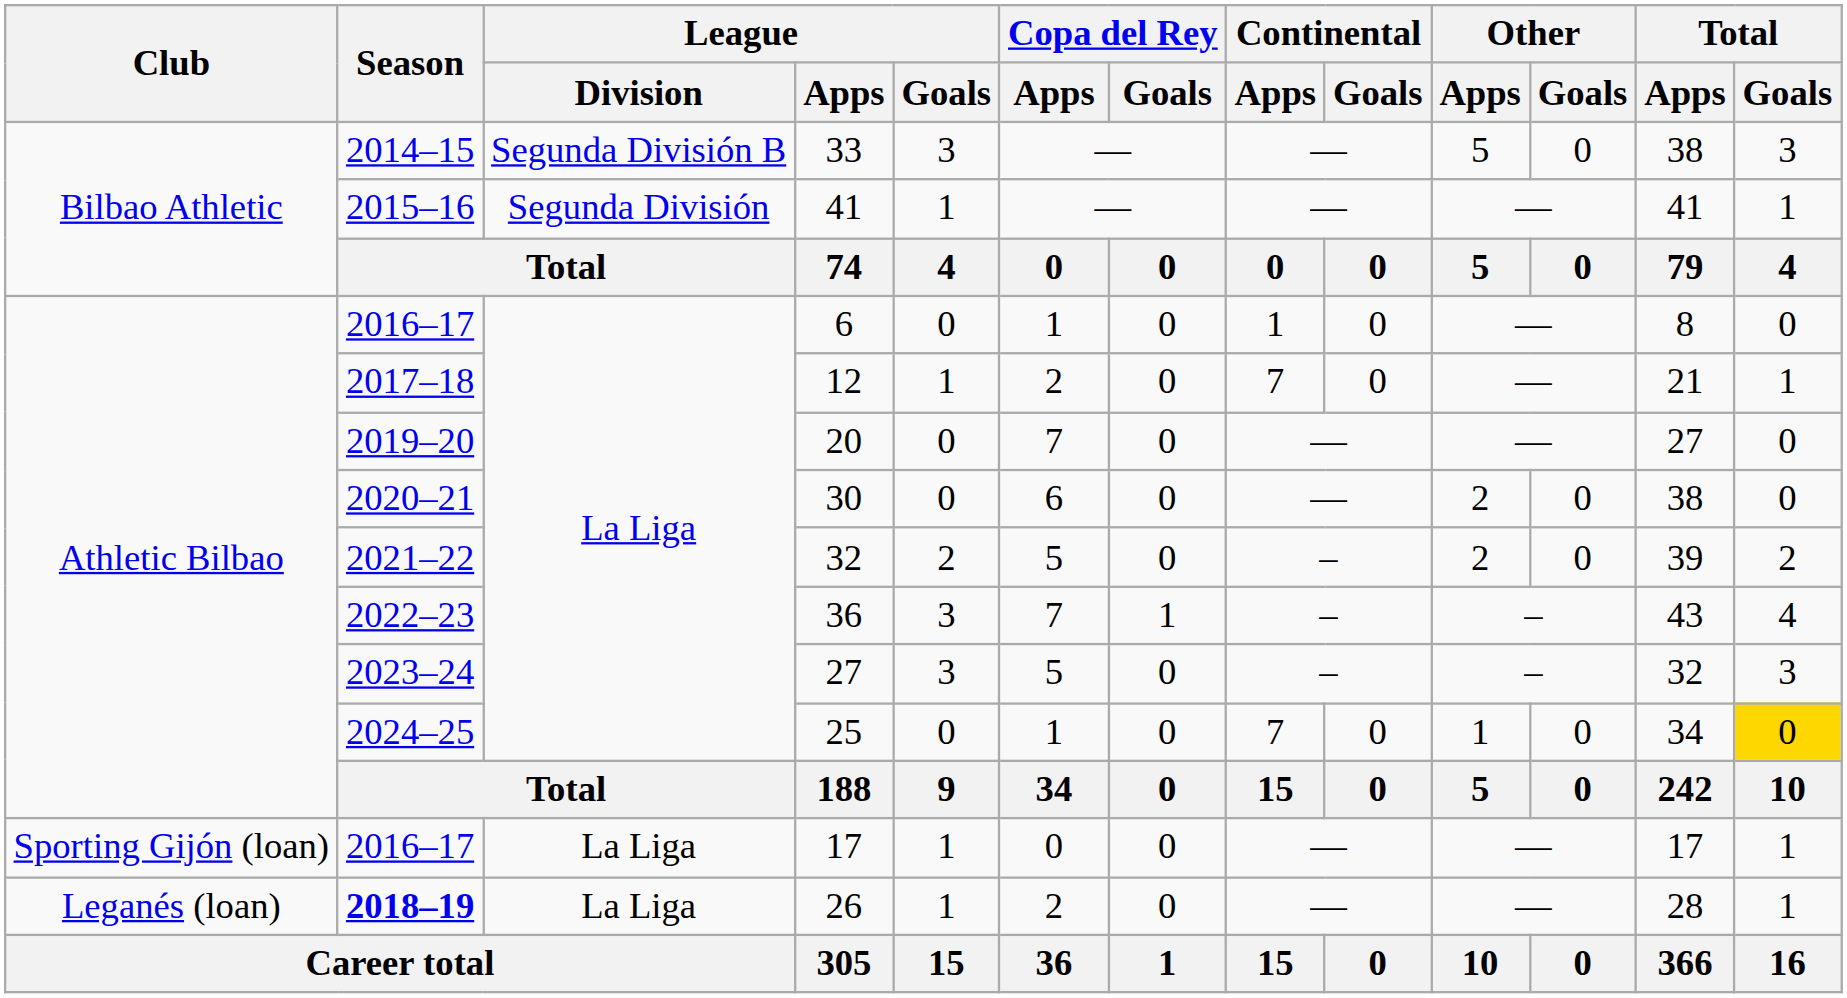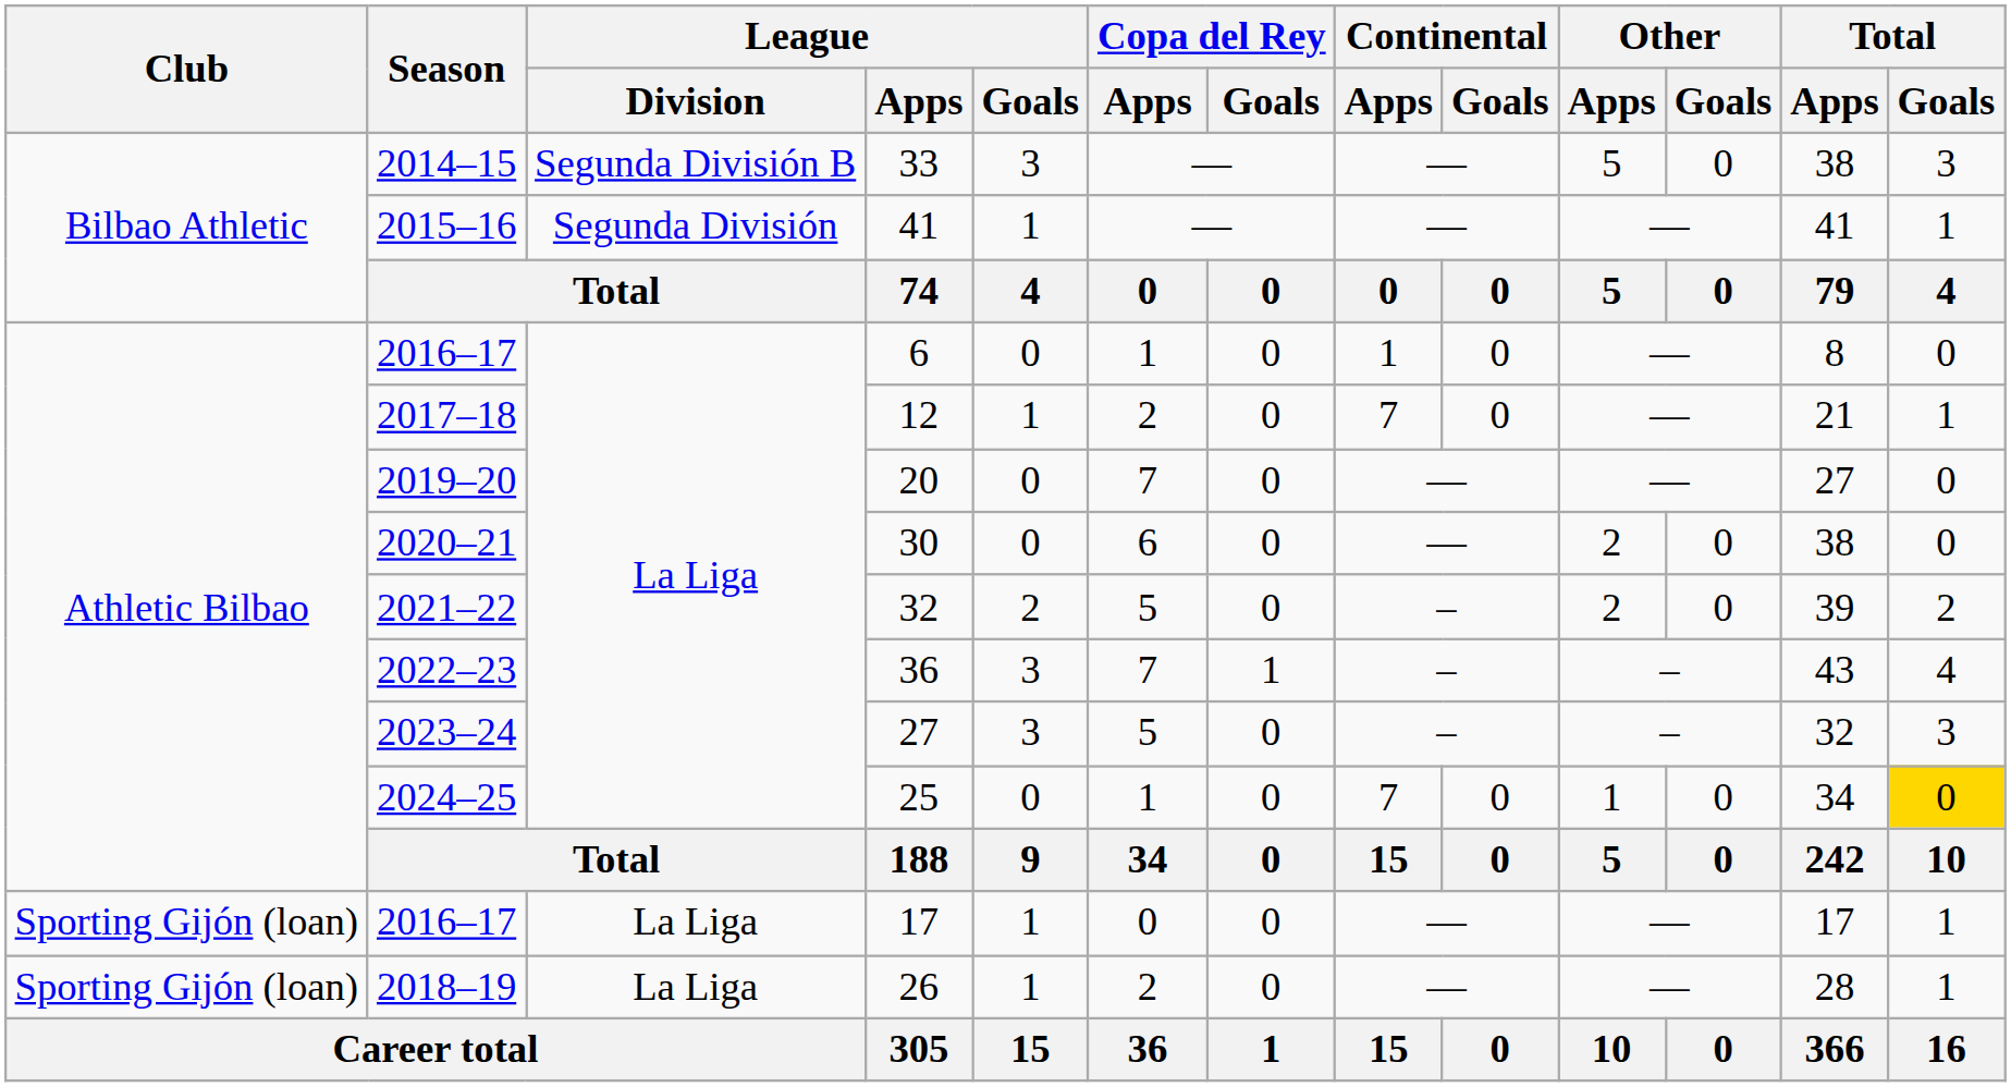 <table class="wikitable" style="text-align:center">
 <tr>
 <th rowspan="2">Club</th>
 <th rowspan="2">Season</th>
 <th colspan="3">League</th>
 <th colspan="2"><a href='#'>Copa del Rey</a></th>
 <th colspan="2">Continental</th>
 <th colspan="2">Other</th>
 <th colspan="2">Total</th>
 </tr>
 <tr>
 <th>Division</th>
 <th>Apps</th>
 <th>Goals</th>
 <th>Apps</th>
 <th>Goals</th>
 <th>Apps</th>
 <th>Goals</th>
 <th>Apps</th>
 <th>Goals</th>
 <th>Apps</th>
 <th>Goals</th>
 </tr>
 <tr>
 <td rowspan="3"><a href='#'>Bilbao Athletic</a></td>
 <td><a href='#'>2014–15</a></td>
 <td><a href='#'>Segunda División B</a></td>
 <td>33</td>
 <td>3</td>
 <td colspan="2">—</td>
 <td colspan="2">—</td>
 <td>5</td>
 <td>0</td>
 <td>38</td>
 <td>3</td>
 </tr>
 <tr>
 <td><a href='#'>2015–16</a></td>
 <td><a href='#'>Segunda División</a></td>
 <td>41</td>
 <td>1</td>
 <td colspan="2">—</td>
 <td colspan="2">—</td>
 <td colspan="2">—</td>
 <td>41</td>
 <td>1</td>
 </tr>
 <tr>
 <th colspan="2">Total</th>
 <th>74</th>
 <th>4</th>
 <th>0</th>
 <th>0</th>
 <th>0</th>
 <th>0</th>
 <th>5</th>
 <th>0</th>
 <th>79</th>
 <th>4</th>
 </tr>
 <tr>
 <td rowspan="9"><a href='#'>Athletic Bilbao</a></td>
 <td><a href='#'>2016–17</a></td>
 <td rowspan="8"><a href='#'>La Liga</a></td>
 <td>6</td>
 <td>0</td>
 <td>1</td>
 <td>0</td>
 <td>1</td>
 <td>0</td>
 <td colspan="2">—</td>
 <td>8</td>
 <td>0</td>
 </tr>
 <tr>
 <td><a href='#'>2017–18</a></td>
 <td>12</td>
 <td>1</td>
 <td>2</td>
 <td>0</td>
 <td>7</td>
 <td>0</td>
 <td colspan="2">—</td>
 <td>21</td>
 <td>1</td>
 </tr>
 <tr>
 <td><a href='#'>2019–20</a></td>
 <td>20</td>
 <td>0</td>
 <td>7</td>
 <td>0</td>
 <td colspan="2">—</td>
 <td colspan="2">—</td>
 <td>27</td>
 <td>0</td>
 </tr>
 <tr>
 <td><a href='#'>2020–21</a></td>
 <td>30</td>
 <td>0</td>
 <td>6</td>
 <td>0</td>
 <td colspan="2">—</td>
 <td>2</td>
 <td>0</td>
 <td>38</td>
 <td>0</td>
 </tr>
 <tr>
 <td><a href='#'>2021–22</a></td>
 <td>32</td>
 <td>2</td>
 <td>5</td>
 <td>0</td>
 <td colspan="2">–</td>
 <td>2</td>
 <td>0</td>
 <td>39</td>
 <td>2</td>
 </tr>
 <tr>
 <td><a href='#'>2022–23</a></td>
 <td>36</td>
 <td>3</td>
 <td>7</td>
 <td>1</td>
 <td colspan="2">–</td>
 <td colspan="2">–</td>
 <td>43</td>
 <td>4</td>
 </tr>
 <tr>
 <td><a href='#'>2023–24</a></td>
 <td>27</td>
 <td>3</td>
 <td>5</td>
 <td>0</td>
 <td colspan="2">–</td>
 <td colspan="2">–</td>
 <td>32</td>
 <td>3</td>
 </tr>
 <tr>
 <td><a href='#'>2024–25</a></td>
 <td>25</td>
 <td>0</td>
 <td>1</td>
 <td>0</td>
 <td>7</td>
 <td>0</td>
 <td>1</td>
 <td>0</td>
 <td>34</td>
 <td style="background: gold;">0</td>
 </tr>
 <tr>
 <th colspan="2">Total</th>
 <th>188</th>
 <th>9</th>
 <th>34</th>
 <th>0</th>
 <th>15</th>
 <th>0</th>
 <th>5</th>
 <th>0</th>
 <th>242</th>
 <th>10</th>
 </tr>
 <tr>
 <td><a href='#'>Sporting Gijón</a> (loan)</td>
 <td><a href='#'>2016–17</a></td>
 <td>La Liga</td>
 <td>17</td>
 <td>1</td>
 <td>0</td>
 <td>0</td>
 <td colspan="2">—</td>
 <td colspan="2">—</td>
 <td>17</td>
 <td>1</td>
 </tr>
 <tr>
-<td><a href='#'>Leganés</a> (loan)</td>
-<td><strong><a href='#'>2018–19</a></strong></td>
+<td><a href='#'>Sporting Gijón</a> (loan)</td>
+<td><a href='#'>2018–19</a></td>
 <td>La Liga</td>
 <td>26</td>
 <td>1</td>
 <td>2</td>
 <td>0</td>
 <td colspan="2">—</td>
 <td colspan="2">—</td>
 <td>28</td>
 <td>1</td>
 </tr>
 <tr>
 <th colspan="3">Career total</th>
 <th>305</th>
 <th>15</th>
 <th>36</th>
 <th>1</th>
 <th>15</th>
 <th>0</th>
 <th>10</th>
 <th>0</th>
 <th>366</th>
 <th>16</th>
 </tr>
 </table>
